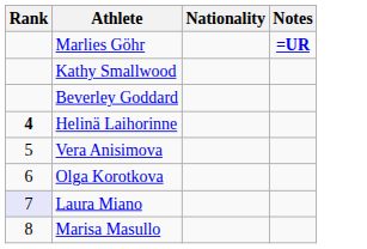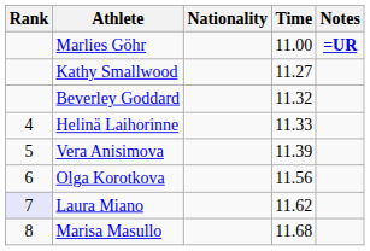 <table class="wikitable sortable" style="text-align:center">
 <tr>
 <th>Rank</th>
 <th>Athlete</th>
 <th>Nationality</th>
+<th>Time</th>
 <th>Notes</th>
 </tr>
 <tr>
 <td></td>
 <td align=left><a href='#'>Marlies Göhr</a></td>
 <td align=left></td>
+<td>11.00</td>
 <td><strong><a href='#'>=UR</a></strong></td>
 </tr>
 <tr>
 <td></td>
 <td align=left><a href='#'>Kathy Smallwood</a></td>
 <td align=left></td>
+<td>11.27</td>
 <td></td>
 </tr>
 <tr>
 <td></td>
 <td align=left><a href='#'>Beverley Goddard</a></td>
 <td align=left></td>
+<td>11.32</td>
 <td></td>
 </tr>
 <tr>
-<td><strong>4</strong></td>
+<td>4</td>
 <td align=left><a href='#'>Helinä Laihorinne</a></td>
 <td align=left></td>
+<td>11.33</td>
 <td></td>
 </tr>
 <tr>
 <td>5</td>
 <td align=left><a href='#'>Vera Anisimova</a></td>
 <td align=left></td>
+<td>11.39</td>
 <td></td>
 </tr>
 <tr>
 <td>6</td>
 <td align=left><a href='#'>Olga Korotkova</a></td>
 <td align=left></td>
+<td>11.56</td>
 <td></td>
 </tr>
 <tr>
 <td style="background: lavender;">7</td>
 <td align=left><a href='#'>Laura Miano</a></td>
 <td align=left></td>
+<td>11.62</td>
 <td></td>
 </tr>
 <tr>
 <td>8</td>
 <td align=left><a href='#'>Marisa Masullo</a></td>
 <td align=left></td>
+<td>11.68</td>
 <td></td>
 </tr>
 </table>
